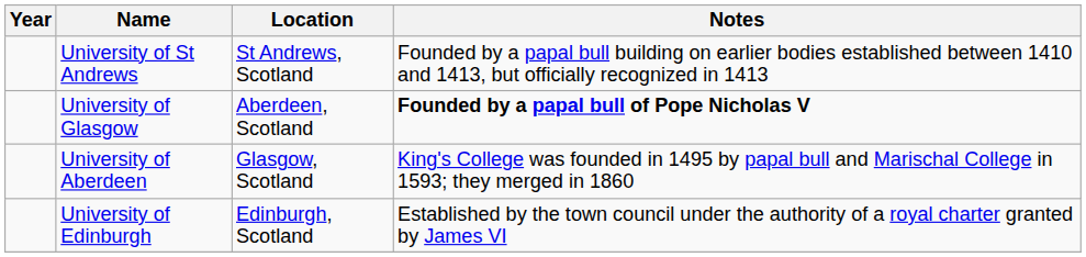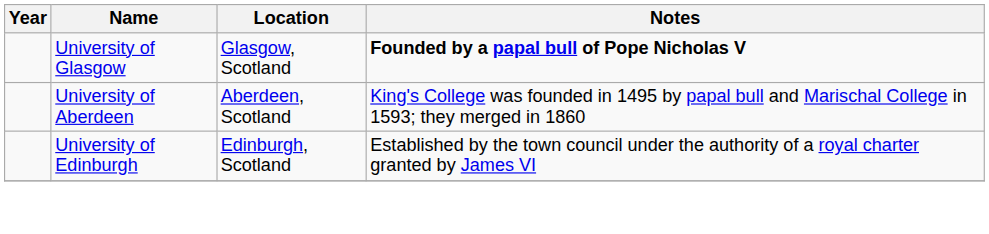 <table class="wikitable">
 <tr>
 <th>Year</th>
 <th>Name</th>
 <th>Location</th>
 <th>Notes</th>
 </tr>
 <tr valign="top">
 <td></td>
-<td> <a href='#'>University of St Andrews</a></td>
-<td><a href='#'>St Andrews</a>, Scotland</td>
-<td>Founded by a <a href='#'>papal bull</a> building on earlier bodies established between 1410 and 1413, but officially recognized in 1413</td>
-</tr>
-<tr valign="top">
-<td></td>
 <td> <a href='#'>University of Glasgow</a></td>
-<td><a href='#'>Aberdeen</a>, Scotland</td>
+<td><a href='#'>Glasgow</a>, Scotland</td>
 <td><strong>Founded by a <a href='#'>papal bull</a> of Pope Nicholas V</strong></td>
 </tr>
 <tr valign="top">
 <td></td>
 <td> <a href='#'>University of Aberdeen</a></td>
-<td><a href='#'>Glasgow</a>, Scotland</td>
+<td><a href='#'>Aberdeen</a>, Scotland</td>
 <td><a href='#'>King's College</a> was founded in 1495 by <a href='#'>papal bull</a> and <a href='#'>Marischal College</a> in 1593; they merged in 1860</td>
 </tr>
 <tr valign="top">
 <td></td>
 <td> <a href='#'>University of Edinburgh</a></td>
 <td><a href='#'>Edinburgh</a>, Scotland</td>
 <td>Established by the town council under the authority of a <a href='#'>royal charter</a> granted by <a href='#'>James VI</a></td>
 </tr>
 <tr>
 </tr>
 </table>
